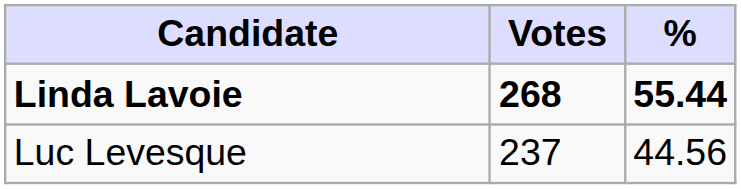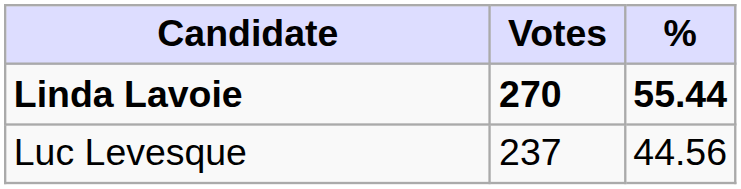 <table class="wikitable">
 <tr>
 <th style="background:#ddf; width:200px;">Candidate</th>
 <th style="background:#ddf; width:50px;">Votes</th>
 <th style="background:#ddf; width:30px;">%</th>
 </tr>
 <tr>
 <td><strong>Linda Lavoie</strong></td>
-<td><strong>268</strong></td>
+<td><strong>270</strong></td>
 <td><strong>55.44</strong></td>
 </tr>
 <tr>
 <td>Luc Levesque</td>
 <td>237</td>
 <td>44.56</td>
 </tr>
 </table>
